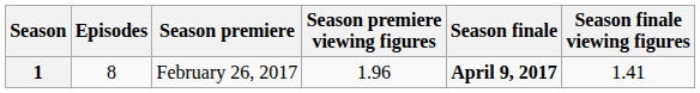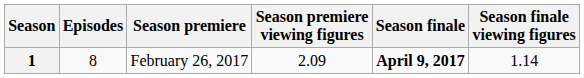 <table class="wikitable">
 <tr>
 <th>Season</th>
 <th>Episodes</th>
 <th>Season premiere</th>
 <th>Season premiere <br>viewing figures</th>
 <th>Season finale</th>
 <th>Season finale <br>viewing figures</th>
 </tr>
 <tr style="text-align:center;">
 <th>1</th>
 <td>8</td>
 <td>February 26, 2017</td>
-<td>1.96</td>
+<td>2.09</td>
 <td><strong>April 9, 2017</strong></td>
-<td>1.41</td>
+<td>1.14</td>
 </tr>
 <tr>
 </tr>
 </table>
